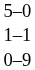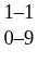 <table cellspacing=1 width=70%>
 <tr>
 <th width=25%></th>
 <th width=30%></th>
 <th width=15%></th>
 <th width=30%></th>
-</tr>
-<tr>
-<td></td>
-<td align=right></td>
-<td align=center>5–0</td>
-<td></td>
 </tr>
 <tr>
 <td></td>
 <td align=right></td>
 <td align=center>1–1</td>
 <td></td>
 </tr>
 <tr>
 <td></td>
 <td align=right></td>
 <td align=center>0–9</td>
 <td></td>
 </tr>
 </table>
